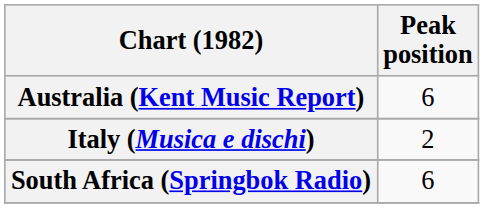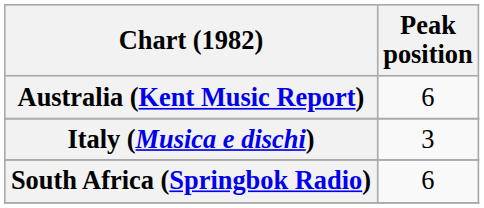 <table class="wikitable sortable plainrowheaders" style="text-align:center">
 <tr>
 <th scope="col">Chart (1982)</th>
 <th scope="col">Peak<br>position</th>
 </tr>
 <tr>
 <th scope="row">Australia (<a href='#'>Kent Music Report</a>)</th>
 <td>6</td>
 </tr>
 <tr>
 </tr>
 <tr>
 </tr>
 <tr>
 <th scope="row">Italy (<em><a href='#'>Musica e dischi</a></em>)</th>
-<td>2</td>
+<td>3</td>
 </tr>
 <tr>
 </tr>
 <tr>
 </tr>
 <tr>
 <th scope="row">South Africa (<a href='#'>Springbok Radio</a>)</th>
 <td>6</td>
 </tr>
 <tr>
 </tr>
 <tr>
 </tr>
 <tr>
 </tr>
 </table>
